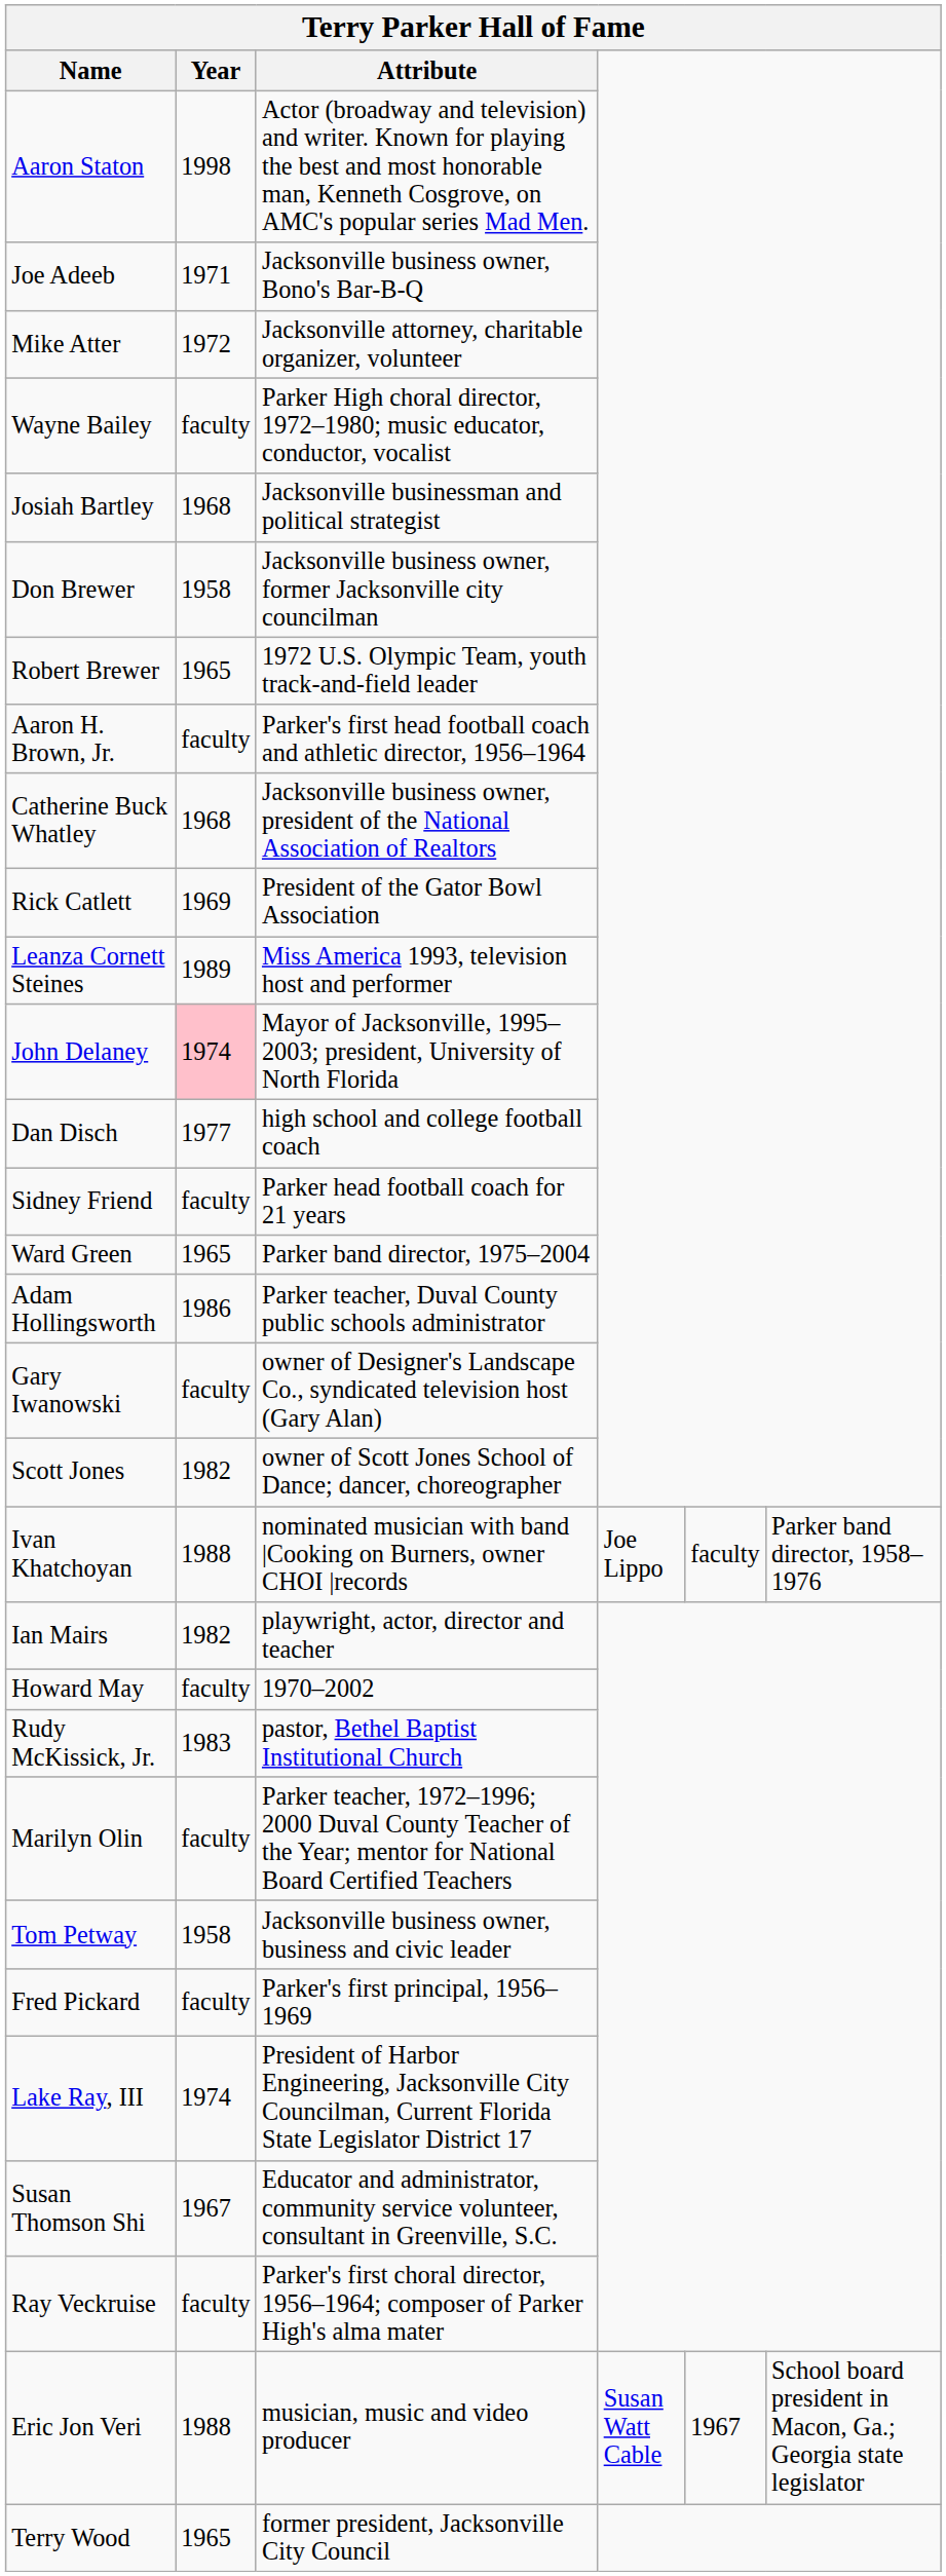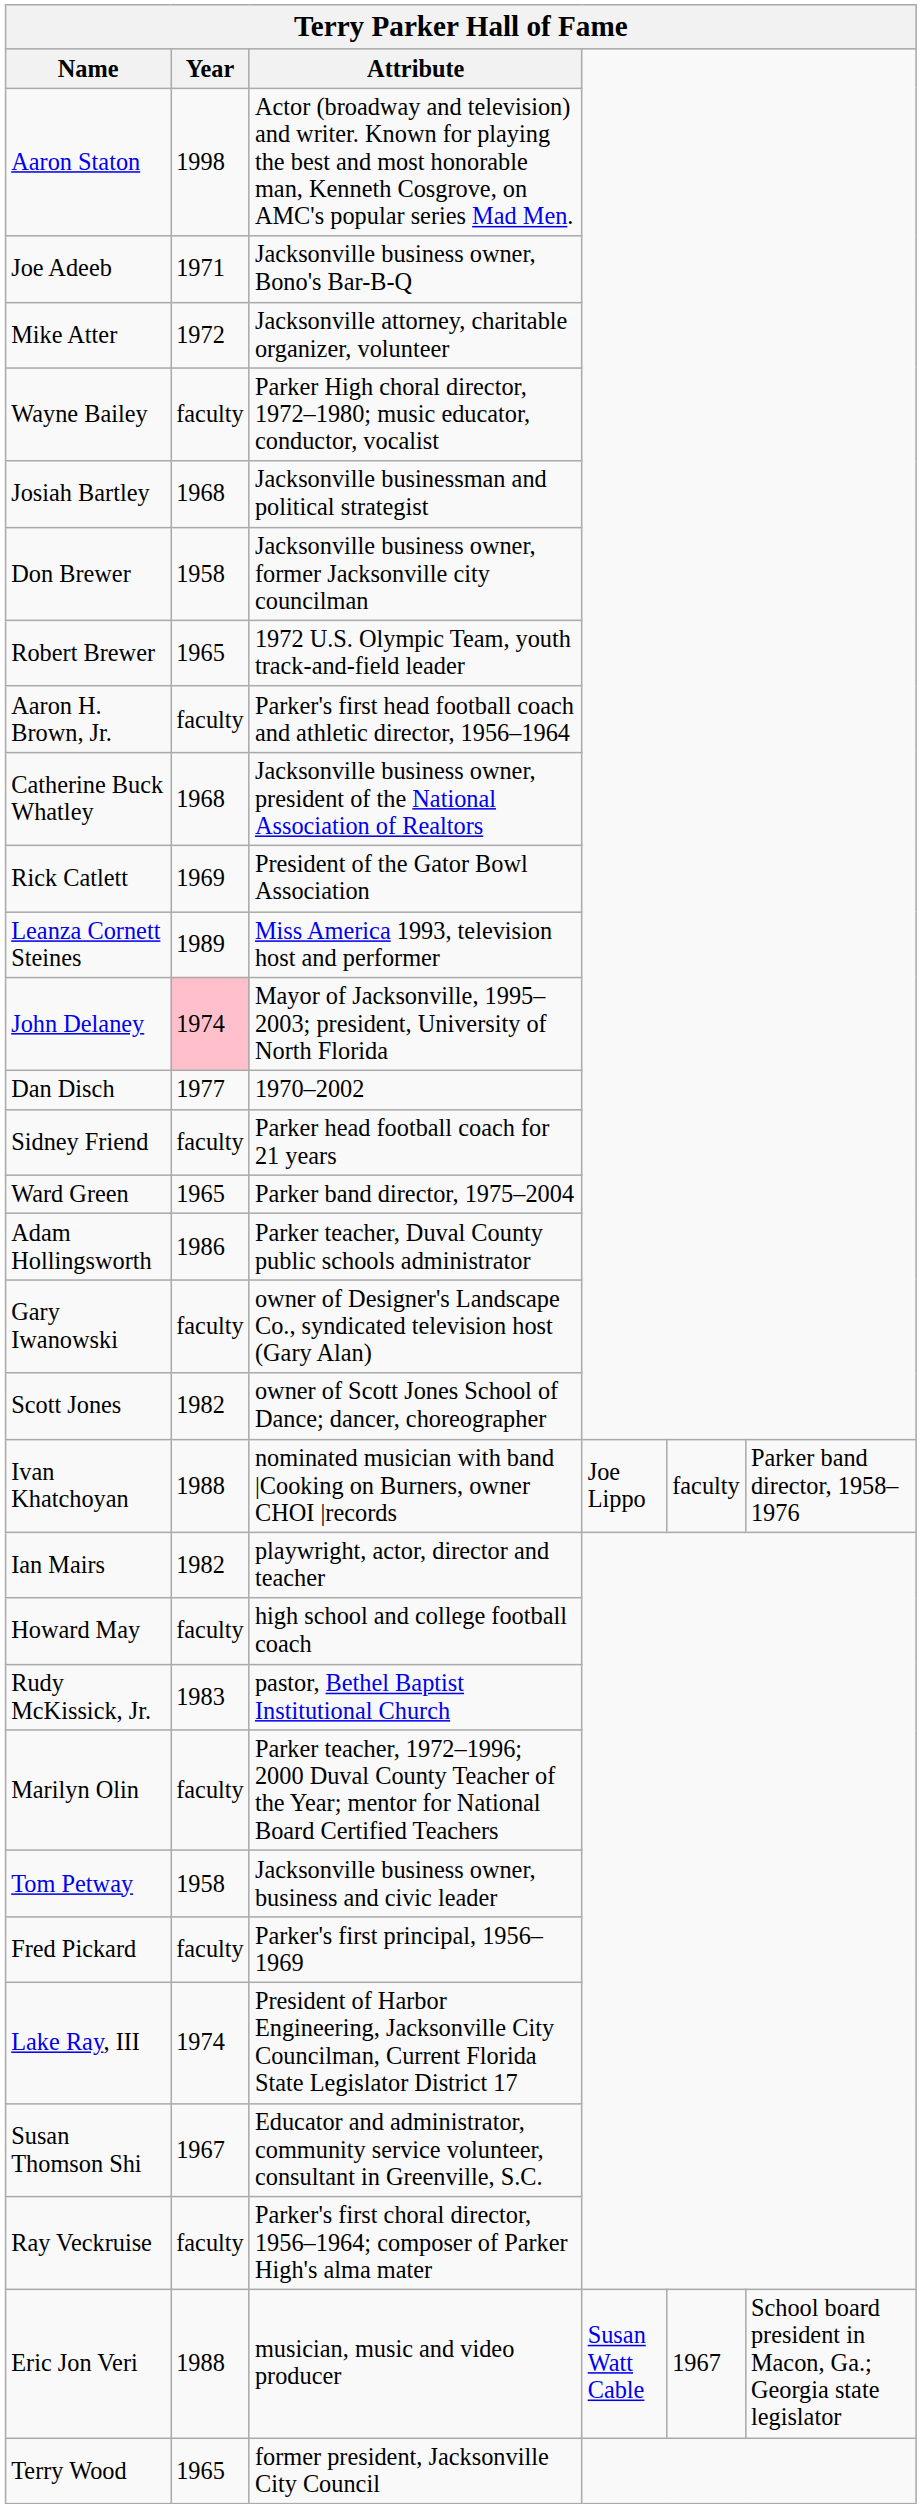 <table class="wikitable collapsible collapsed" style="margin:1em auto;" width=600px>
 <tr>
 <th colspan=7 align=center bgcolor="F0DC82"><big><strong>Terry Parker Hall of Fame</strong></big></th>
 </tr>
 <tr>
 <th>Name</th>
 <th>Year</th>
 <th>Attribute</th>
 </tr>
 <tr>
 <td><a href='#'>Aaron Staton</a></td>
 <td>1998</td>
 <td>Actor (broadway and television) and writer. Known for playing the best and most honorable man, Kenneth Cosgrove, on AMC's popular series <a href='#'>Mad Men</a>.</td>
 </tr>
 <tr>
 <td>Joe Adeeb</td>
 <td>1971</td>
 <td>Jacksonville business owner, Bono's Bar-B-Q</td>
 </tr>
 <tr>
 <td>Mike Atter</td>
 <td>1972</td>
 <td>Jacksonville attorney, charitable organizer, volunteer</td>
 </tr>
 <tr>
 <td>Wayne Bailey</td>
 <td>faculty</td>
 <td>Parker High choral director, 1972–1980; music educator, conductor, vocalist</td>
 </tr>
 <tr>
 <td>Josiah Bartley</td>
 <td>1968</td>
 <td>Jacksonville businessman and political strategist</td>
 </tr>
 <tr>
 <td>Don Brewer</td>
 <td>1958</td>
 <td>Jacksonville business owner, former Jacksonville city councilman</td>
 </tr>
 <tr>
 <td>Robert Brewer</td>
 <td>1965</td>
 <td>1972 U.S. Olympic Team, youth track-and-field leader</td>
 </tr>
 <tr>
 <td>Aaron H. Brown, Jr.</td>
 <td>faculty</td>
 <td>Parker's first head football coach and athletic director, 1956–1964</td>
 </tr>
 <tr>
 <td>Catherine Buck Whatley</td>
 <td>1968</td>
 <td>Jacksonville business owner, president of the <a href='#'>National Association of Realtors</a></td>
 </tr>
 <tr>
 <td>Rick Catlett</td>
 <td>1969</td>
 <td>President of the Gator Bowl Association</td>
 </tr>
 <tr>
 <td><a href='#'>Leanza Cornett</a> Steines</td>
 <td>1989</td>
 <td><a href='#'>Miss America</a> 1993, television host and performer</td>
 </tr>
 <tr>
 <td><a href='#'>John Delaney</a></td>
 <td style="background: pink;">1974</td>
 <td>Mayor of Jacksonville, 1995–2003; president, University of North Florida</td>
 </tr>
 <tr>
 <td>Dan Disch</td>
 <td>1977</td>
-<td>high school and college football coach</td>
+<td Parker head baseball coach,>1970–2002</td>
 </tr>
 <tr>
 <td>Sidney Friend</td>
 <td>faculty</td>
 <td>Parker head football coach for 21 years</td>
 </tr>
 <tr>
 <td>Ward Green</td>
 <td>1965</td>
 <td>Parker band director, 1975–2004</td>
 </tr>
 <tr>
 <td>Adam Hollingsworth</td>
 <td>1986</td>
 <td>Parker teacher, Duval County public schools administrator</td>
 </tr>
 <tr>
 <td>Gary Iwanowski</td>
 <td>faculty</td>
 <td>owner of Designer's Landscape Co., syndicated television host (Gary Alan)</td>
 </tr>
 <tr>
 <td>Scott Jones</td>
 <td>1982</td>
 <td>owner of Scott Jones School of Dance; dancer, choreographer</td>
 </tr>
 <tr>
 <td>Ivan Khatchoyan</td>
 <td>1988</td>
 <td multi platinum selling and ARIA>nominated musician with band |Cooking on Burners, owner CHOI |records</td>
 <td>Joe Lippo</td>
 <td>faculty</td>
 <td>Parker band director, 1958–1976</td>
 </tr>
 <tr>
 <td>Ian Mairs</td>
 <td>1982</td>
 <td>playwright, actor, director and teacher</td>
 </tr>
 <tr>
 <td>Howard May</td>
 <td>faculty</td>
-<td Parker head baseball coach,>1970–2002</td>
+<td>high school and college football coach</td>
 </tr>
 <tr>
 <td>Rudy McKissick, Jr.</td>
 <td>1983</td>
 <td>pastor, <a href='#'>Bethel Baptist Institutional Church</a></td>
 </tr>
 <tr>
 <td>Marilyn Olin</td>
 <td>faculty</td>
 <td>Parker teacher, 1972–1996; 2000 Duval County Teacher of the Year; mentor for National Board Certified Teachers</td>
 </tr>
 <tr>
 <td><a href='#'>Tom Petway</a></td>
 <td>1958</td>
 <td>Jacksonville business owner, business and civic leader</td>
 </tr>
 <tr>
 <td>Fred Pickard</td>
 <td>faculty</td>
 <td>Parker's first principal, 1956–1969</td>
 </tr>
 <tr>
 <td><a href='#'>Lake Ray</a>, III</td>
 <td>1974</td>
 <td>President of Harbor Engineering, Jacksonville City Councilman, Current Florida State Legislator District 17</td>
 </tr>
 <tr>
 <td>Susan Thomson Shi</td>
 <td>1967</td>
 <td>Educator and administrator, community service volunteer, consultant in Greenville, S.C.</td>
 </tr>
 <tr>
 <td>Ray Veckruise</td>
 <td>faculty</td>
 <td>Parker's first choral director, 1956–1964; composer of Parker High's alma mater</td>
 </tr>
 <tr>
 <td>Eric Jon Veri</td>
 <td>1988</td>
 <td>musician, music and video producer</td>
 <td><a href='#'>Susan Watt Cable</a></td>
 <td>1967</td>
 <td>School board president in Macon, Ga.; Georgia state legislator</td>
 </tr>
 <tr>
 <td>Terry Wood</td>
 <td>1965</td>
 <td>former president, Jacksonville City Council</td>
 </tr>
 </table>
